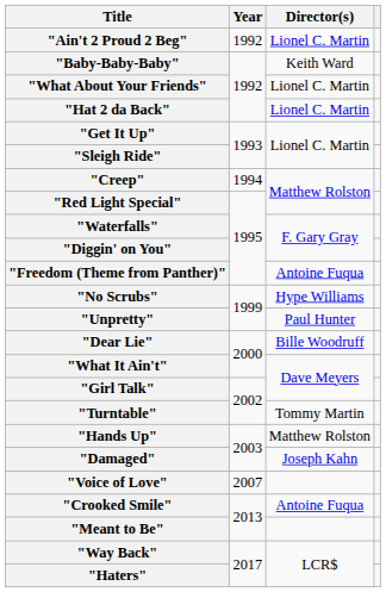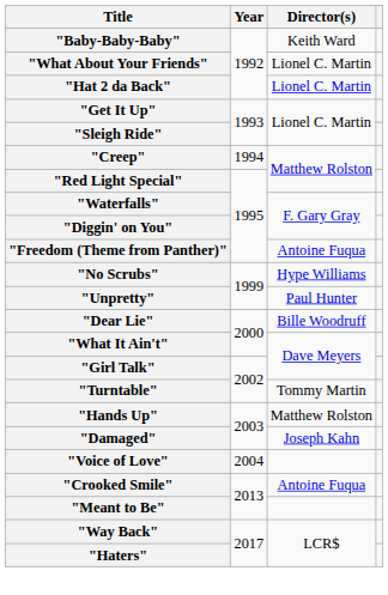 <table class="wikitable plainrowheaders" style="text-align:center;">
 <tr>
 <th scope="col">Title</th>
 <th scope="col">Year</th>
 <th scope="col">Director(s)</th>
 <th scope="col"></th>
-</tr>
-<tr>
-<th scope="row">"Ain't 2 Proud 2 Beg"</th>
-<td>1992</td>
-<td><a href='#'>Lionel C. Martin</a></td>
-<td></td>
 </tr>
 <tr>
 <th scope="row">"Baby-Baby-Baby"</th>
 <td rowspan="3">1992</td>
 <td>Keith Ward</td>
 <td></td>
 </tr>
 <tr>
 <th scope="row">"What About Your Friends"</th>
 <td>Lionel C. Martin</td>
 <td></td>
 </tr>
 <tr>
 <th scope="row">"Hat 2 da Back"</th>
 <td><a href='#'>Lionel C. Martin</a></td>
 <td></td>
 </tr>
 <tr>
 <th scope="row">"Get It Up"</th>
 <td rowspan="2">1993</td>
 <td rowspan="2">Lionel C. Martin</td>
 <td></td>
 </tr>
 <tr>
 <th scope="row">"Sleigh Ride"</th>
 <td></td>
 </tr>
 <tr>
 <th scope="row">"Creep"</th>
 <td>1994</td>
 <td rowspan="2"><a href='#'>Matthew Rolston</a></td>
 <td></td>
 </tr>
 <tr>
 <th scope="row">"Red Light Special"</th>
 <td rowspan="4">1995</td>
 <td></td>
 </tr>
 <tr>
 <th scope="row">"Waterfalls"</th>
 <td rowspan="2"><a href='#'>F. Gary Gray</a></td>
 <td></td>
 </tr>
 <tr>
 <th scope="row">"Diggin' on You"</th>
 <td></td>
 </tr>
 <tr>
 <th scope="row">"Freedom (Theme from Panther)"<br></th>
 <td><a href='#'>Antoine Fuqua</a></td>
 <td></td>
 </tr>
 <tr>
 <th scope="row">"No Scrubs"</th>
 <td rowspan="2">1999</td>
 <td><a href='#'>Hype Williams</a></td>
 <td></td>
 </tr>
 <tr>
 <th scope="row">"Unpretty"</th>
 <td><a href='#'>Paul Hunter</a></td>
 <td></td>
 </tr>
 <tr>
 <th scope="row">"Dear Lie"</th>
 <td rowspan="2">2000</td>
 <td><a href='#'>Bille Woodruff</a></td>
 <td></td>
 </tr>
 <tr>
 <th scope="row">"What It Ain't"<br></th>
 <td rowspan="2"><a href='#'>Dave Meyers</a></td>
 <td></td>
 </tr>
 <tr>
 <th scope="row">"Girl Talk"</th>
 <td rowspan="2">2002</td>
 <td></td>
 </tr>
 <tr>
 <th scope="row">"Turntable" </th>
 <td>Tommy Martin</td>
 <td></td>
 </tr>
 <tr>
 <th scope="row">"Hands Up"</th>
 <td rowspan="2">2003</td>
 <td>Matthew Rolston</td>
 <td></td>
 </tr>
 <tr>
 <th scope="row">"Damaged"</th>
 <td><a href='#'>Joseph Kahn</a></td>
 <td></td>
 </tr>
 <tr>
 <th scope="row">"Voice of Love"<br></th>
-<td>2007</td>
+<td>2004</td>
 <td></td>
 <td></td>
 </tr>
 <tr>
 <th scope="row">"Crooked Smile"<br></th>
 <td rowspan="2">2013</td>
 <td><a href='#'>Antoine Fuqua</a></td>
 <td></td>
 </tr>
 <tr>
 <th scope="row">"Meant to Be"</th>
 <td></td>
 <td></td>
 </tr>
 <tr>
 <th scope="row">"Way Back"<br></th>
 <td rowspan="2">2017</td>
 <td rowspan="2">LCR$</td>
 <td></td>
 </tr>
 <tr>
 <th scope="row">"Haters"</th>
 <td></td>
 </tr>
 </table>
